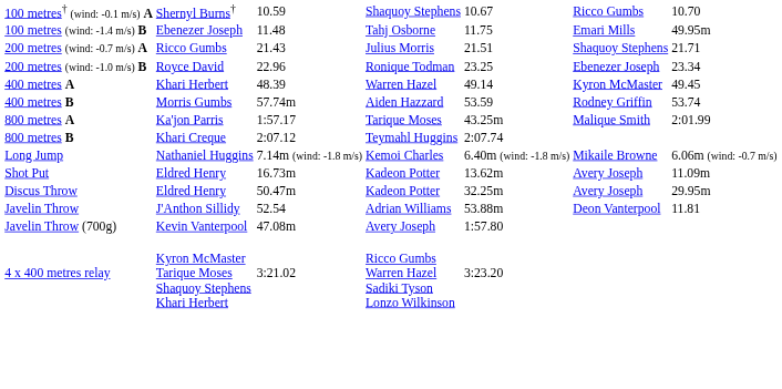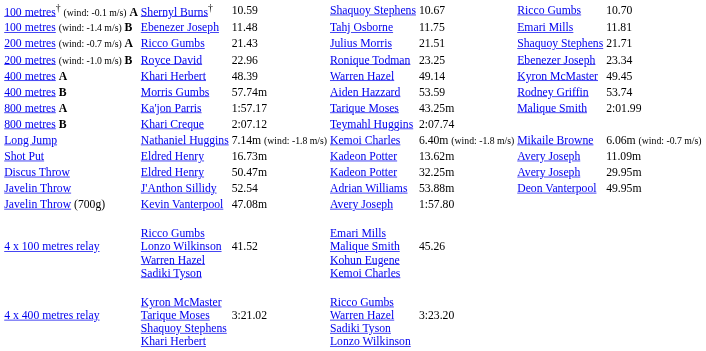 <table>
 <tr>
 <td><a href='#'>100 metres</a><sup>†</sup> <small>(wind: -0.1 m/s)</small> <strong>A</strong></td>
 <td align=left><a href='#'>Shernyl Burns</a><sup>†</sup> <br> </td>
 <td>10.59</td>
 <td align=left><a href='#'>Shaquoy Stephens</a> <br> </td>
 <td>10.67</td>
 <td align=left><a href='#'>Ricco Gumbs</a> <br> </td>
 <td>10.70</td>
 </tr>
 <tr>
 <td><a href='#'>100 metres</a> <small>(wind: -1.4 m/s)</small> <strong>B</strong></td>
 <td align=left><a href='#'>Ebenezer Joseph</a> <br> </td>
 <td>11.48</td>
 <td align=left><a href='#'>Tahj Osborne</a> <br> </td>
 <td>11.75</td>
 <td align=left><a href='#'>Emari Mills</a> <br> </td>
-<td>49.95m</td>
+<td>11.81</td>
 </tr>
 <tr>
 <td><a href='#'>200 metres</a> <small>(wind: -0.7 m/s)</small> <strong>A</strong></td>
 <td align=left><a href='#'>Ricco Gumbs</a> <br> </td>
 <td>21.43</td>
 <td align=left><a href='#'>Julius Morris</a> <br> </td>
 <td>21.51</td>
 <td align=left><a href='#'>Shaquoy Stephens</a> <br> </td>
 <td>21.71</td>
 </tr>
 <tr>
 <td><a href='#'>200 metres</a> <small>(wind: -1.0 m/s)</small> <strong>B</strong></td>
 <td align=left><a href='#'>Royce David</a> <br> </td>
 <td>22.96</td>
 <td align=left><a href='#'>Ronique Todman</a> <br> </td>
 <td>23.25</td>
 <td align=left><a href='#'>Ebenezer Joseph</a> <br> </td>
 <td>23.34</td>
 </tr>
 <tr>
 <td><a href='#'>400 metres</a> <strong>A</strong></td>
 <td align=left><a href='#'>Khari Herbert</a> <br> </td>
 <td>48.39</td>
 <td align=left><a href='#'>Warren Hazel</a> <br> </td>
 <td>49.14</td>
 <td align=left><a href='#'>Kyron McMaster</a> <br> </td>
 <td>49.45</td>
 </tr>
 <tr>
 <td><a href='#'>400 metres</a> <strong>B</strong></td>
 <td align=left><a href='#'>Morris Gumbs</a> <br> </td>
 <td>57.74m</td>
 <td align=left><a href='#'>Aiden Hazzard</a> <br> </td>
 <td>53.59</td>
 <td align=left><a href='#'>Rodney Griffin</a> <br> </td>
 <td>53.74</td>
 </tr>
 <tr>
 <td><a href='#'>800 metres</a> <strong>A</strong></td>
 <td align=left><a href='#'>Ka'jon Parris</a> <br> </td>
 <td>1:57.17</td>
 <td align=left><a href='#'>Tarique Moses</a> <br> </td>
 <td>43.25m</td>
 <td align=left><a href='#'>Malique Smith</a> <br> </td>
 <td>2:01.99</td>
 </tr>
 <tr>
 <td><a href='#'>800 metres</a> <strong>B</strong></td>
 <td align=left><a href='#'>Khari Creque</a> <br> </td>
 <td>2:07.12</td>
 <td align=left><a href='#'>Teymahl Huggins</a> <br> </td>
 <td>2:07.74</td>
 <td></td>
 <td></td>
 </tr>
 <tr>
 <td><a href='#'>Long Jump</a></td>
 <td align=left><a href='#'>Nathaniel Huggins</a> <br> </td>
 <td>7.14m <small>(wind: -1.8 m/s)</small></td>
 <td align=left><a href='#'>Kemoi Charles</a> <br> </td>
 <td>6.40m <small>(wind: -1.8 m/s)</small></td>
 <td align=left><a href='#'>Mikaile Browne</a> <br> </td>
 <td>6.06m <small>(wind: -0.7 m/s)</small></td>
 </tr>
 <tr>
 <td><a href='#'>Shot Put</a></td>
 <td align=left><a href='#'>Eldred Henry</a> <br> </td>
 <td>16.73m</td>
 <td align=left><a href='#'>Kadeon Potter</a> <br> </td>
 <td>13.62m</td>
 <td align=left><a href='#'>Avery Joseph</a> <br> </td>
 <td>11.09m</td>
 </tr>
 <tr>
 <td><a href='#'>Discus Throw</a></td>
 <td align=left><a href='#'>Eldred Henry</a> <br> </td>
 <td>50.47m</td>
 <td align=left><a href='#'>Kadeon Potter</a> <br> </td>
 <td>32.25m</td>
 <td align=left><a href='#'>Avery Joseph</a> <br> </td>
 <td>29.95m</td>
 </tr>
 <tr>
 <td><a href='#'>Javelin Throw</a></td>
 <td align=left><a href='#'>J'Anthon Sillidy</a> <br> </td>
 <td>52.54</td>
 <td align=left><a href='#'>Adrian Williams</a> <br> </td>
 <td>53.88m</td>
 <td align=left><a href='#'>Deon Vanterpool</a> <br> </td>
-<td>11.81</td>
+<td>49.95m</td>
 </tr>
 <tr>
 <td><a href='#'>Javelin Throw</a> (700g)</td>
 <td align=left><a href='#'>Kevin Vanterpool</a> <br> </td>
 <td>47.08m</td>
 <td align=left><a href='#'>Avery Joseph</a> <br> </td>
 <td>1:57.80</td>
+<td></td>
+<td></td>
+</tr>
+<tr>
+<td><a href='#'>4 x 100 metres relay</a></td>
+<td><br><a href='#'>Ricco Gumbs</a><br><a href='#'>Lonzo Wilkinson</a><br><a href='#'>Warren Hazel</a><br><a href='#'>Sadiki Tyson</a></td>
+<td>41.52</td>
+<td><br><a href='#'>Emari Mills</a><br><a href='#'>Malique Smith</a><br><a href='#'>Kohun Eugene</a><br><a href='#'>Kemoi Charles</a></td>
+<td>45.26</td>
 <td></td>
 <td></td>
 </tr>
 <tr>
 <td><a href='#'>4 x 400 metres relay</a></td>
 <td><br><a href='#'>Kyron McMaster</a><br><a href='#'>Tarique Moses</a><br><a href='#'>Shaquoy Stephens</a><br><a href='#'>Khari Herbert</a></td>
 <td>3:21.02</td>
 <td><br><a href='#'>Ricco Gumbs</a><br><a href='#'>Warren Hazel</a><br><a href='#'>Sadiki Tyson</a><br><a href='#'>Lonzo Wilkinson</a></td>
 <td>3:23.20</td>
 <td></td>
 <td></td>
 </tr>
 </table>
